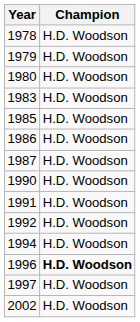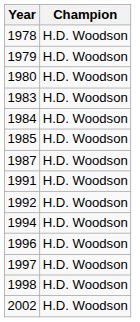 <table class="wikitable">
 <tr>
 <th>Year</th>
 <th>Champion</th>
 </tr>
 <tr>
 <td>1978</td>
 <td>H.D.  Woodson</td>
 </tr>
 <tr>
 <td>1979</td>
 <td>H.D.  Woodson</td>
 </tr>
 <tr>
 <td>1980</td>
 <td>H.D.  Woodson</td>
 </tr>
 <tr>
 <td>1983</td>
 <td>H.D.  Woodson</td>
 </tr>
 <tr>
+<td>1984</td>
+<td>H.D.  Woodson</td>
+</tr>
+<tr>
 <td>1985</td>
 <td>H.D.  Woodson</td>
 </tr>
 <tr>
-<td>1986</td>
-<td>H.D.  Woodson</td>
-</tr>
-<tr>
 <td>1987</td>
-<td>H.D.  Woodson</td>
-</tr>
-<tr>
-<td>1990</td>
 <td>H.D.  Woodson</td>
 </tr>
 <tr>
 <td>1991</td>
 <td>H.D.  Woodson</td>
 </tr>
 <tr>
 <td>1992</td>
 <td>H.D.  Woodson</td>
 </tr>
 <tr>
 <td>1994</td>
 <td>H.D.  Woodson</td>
 </tr>
 <tr>
 <td>1996</td>
-<td><strong>H.D.  Woodson</strong></td>
+<td>H.D.  Woodson</td>
 </tr>
 <tr>
 <td>1997</td>
+<td>H.D.  Woodson</td>
+</tr>
+<tr>
+<td>1998</td>
 <td>H.D.  Woodson</td>
 </tr>
 <tr>
 <td>2002</td>
 <td>H.D.  Woodson</td>
 </tr>
 </table>
